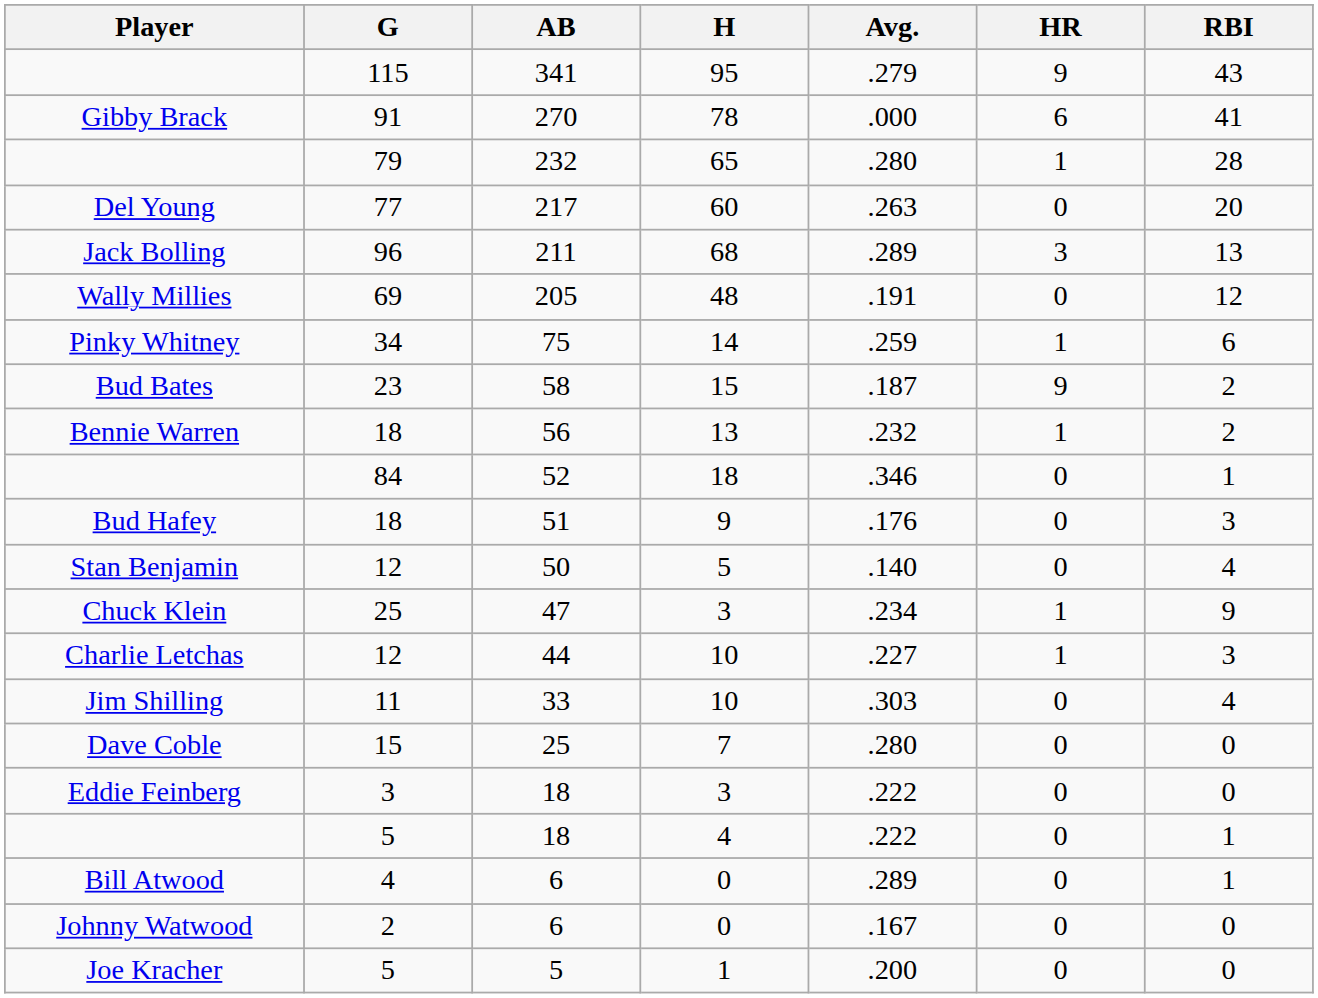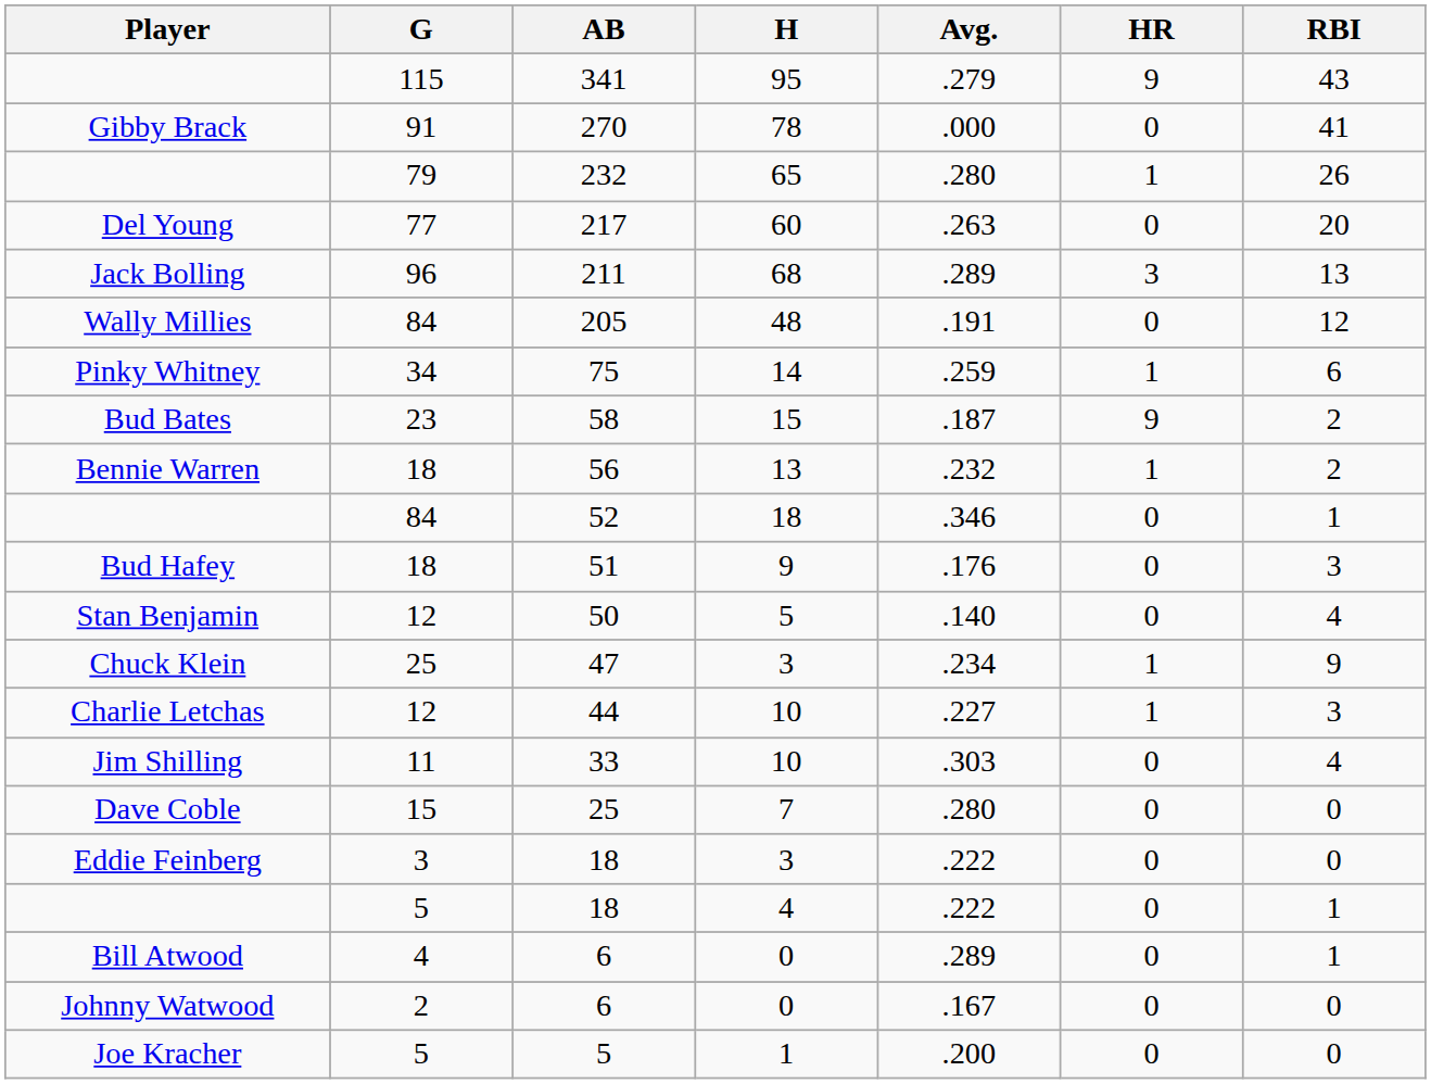 <table class="wikitable sortable">
 <tr>
 <th bgcolor="#DDDDFF" width="16%">Player</th>
 <th bgcolor="#DDDDFF" width="9%">G</th>
 <th bgcolor="#DDDDFF" width="9%">AB</th>
 <th bgcolor="#DDDDFF" width="9%">H</th>
 <th bgcolor="#DDDDFF" width="9%">Avg.</th>
 <th bgcolor="#DDDDFF" width="9%">HR</th>
 <th bgcolor="#DDDDFF" width="9%">RBI</th>
 </tr>
 <tr align="center">
 <td></td>
 <td>115</td>
 <td>341</td>
 <td>95</td>
 <td>.279</td>
 <td>9</td>
 <td>43</td>
 </tr>
 <tr align="center">
 <td><a href='#'>Gibby Brack</a></td>
 <td>91</td>
 <td>270</td>
 <td>78</td>
 <td>.000</td>
-<td>6</td>
+<td>0</td>
 <td>41</td>
 </tr>
 <tr align=center>
 <td></td>
 <td>79</td>
 <td>232</td>
 <td>65</td>
 <td>.280</td>
 <td>1</td>
-<td>28</td>
+<td>26</td>
 </tr>
 <tr align="center">
 <td><a href='#'>Del Young</a></td>
 <td>77</td>
 <td>217</td>
 <td>60</td>
 <td>.263</td>
 <td>0</td>
 <td>20</td>
 </tr>
 <tr align=center>
 <td><a href='#'>Jack Bolling</a></td>
 <td>96</td>
 <td>211</td>
 <td>68</td>
 <td>.289</td>
 <td>3</td>
 <td>13</td>
 </tr>
 <tr align=center>
 <td><a href='#'>Wally Millies</a></td>
-<td>69</td>
+<td>84</td>
 <td>205</td>
 <td>48</td>
 <td>.191</td>
 <td>0</td>
 <td>12</td>
 </tr>
 <tr align=center>
 <td><a href='#'>Pinky Whitney</a></td>
 <td>34</td>
 <td>75</td>
 <td>14</td>
 <td>.259</td>
 <td>1</td>
 <td>6</td>
 </tr>
 <tr align=center>
 <td><a href='#'>Bud Bates</a></td>
 <td>23</td>
 <td>58</td>
 <td>15</td>
 <td>.187</td>
 <td>9</td>
 <td>2</td>
 </tr>
 <tr align=center>
 <td><a href='#'>Bennie Warren</a></td>
 <td>18</td>
 <td>56</td>
 <td>13</td>
 <td>.232</td>
 <td>1</td>
 <td>2</td>
 </tr>
 <tr align=center>
 <td></td>
 <td>84</td>
 <td>52</td>
 <td>18</td>
 <td>.346</td>
 <td>0</td>
 <td>1</td>
 </tr>
 <tr align="center">
 <td><a href='#'>Bud Hafey</a></td>
 <td>18</td>
 <td>51</td>
 <td>9</td>
 <td>.176</td>
 <td>0</td>
 <td>3</td>
 </tr>
 <tr align=center>
 <td><a href='#'>Stan Benjamin</a></td>
 <td>12</td>
 <td>50</td>
 <td>5</td>
 <td>.140</td>
 <td>0</td>
 <td>4</td>
 </tr>
 <tr align=center>
 <td><a href='#'>Chuck Klein</a></td>
 <td>25</td>
 <td>47</td>
 <td>3</td>
 <td>.234</td>
 <td>1</td>
 <td>9</td>
 </tr>
 <tr align=center>
 <td><a href='#'>Charlie Letchas</a></td>
 <td>12</td>
 <td>44</td>
 <td>10</td>
 <td>.227</td>
 <td>1</td>
 <td>3</td>
 </tr>
 <tr align=center>
 <td><a href='#'>Jim Shilling</a></td>
 <td>11</td>
 <td>33</td>
 <td>10</td>
 <td>.303</td>
 <td>0</td>
 <td>4</td>
 </tr>
 <tr align=center>
 <td><a href='#'>Dave Coble</a></td>
 <td>15</td>
 <td>25</td>
 <td>7</td>
 <td>.280</td>
 <td>0</td>
 <td>0</td>
 </tr>
 <tr align=center>
 <td><a href='#'>Eddie Feinberg</a></td>
 <td>3</td>
 <td>18</td>
 <td>3</td>
 <td>.222</td>
 <td>0</td>
 <td>0</td>
 </tr>
 <tr align=center>
 <td></td>
 <td>5</td>
 <td>18</td>
 <td>4</td>
 <td>.222</td>
 <td>0</td>
 <td>1</td>
 </tr>
 <tr align="center">
 <td><a href='#'>Bill Atwood</a></td>
 <td>4</td>
 <td>6</td>
 <td>0</td>
 <td>.289</td>
 <td>0</td>
 <td>1</td>
 </tr>
 <tr align=center>
 <td><a href='#'>Johnny Watwood</a></td>
 <td>2</td>
 <td>6</td>
 <td>0</td>
 <td>.167</td>
 <td>0</td>
 <td>0</td>
 </tr>
 <tr align=center>
 <td><a href='#'>Joe Kracher</a></td>
 <td>5</td>
 <td>5</td>
 <td>1</td>
 <td>.200</td>
 <td>0</td>
 <td>0</td>
 </tr>
 </table>
